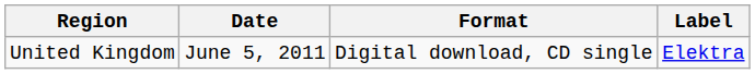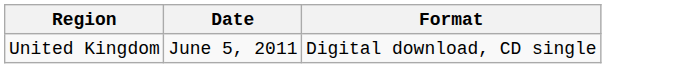 <table class=wikitable>
 <tr>
 <th>Region</th>
 <th>Date</th>
 <th>Format</th>
-<th>Label</th>
 </tr>
 <tr>
 <td>United Kingdom</td>
 <td>June 5, 2011</td>
 <td>Digital download, CD single</td>
-<td><a href='#'>Elektra</a></td>
 </tr>
 </table>
